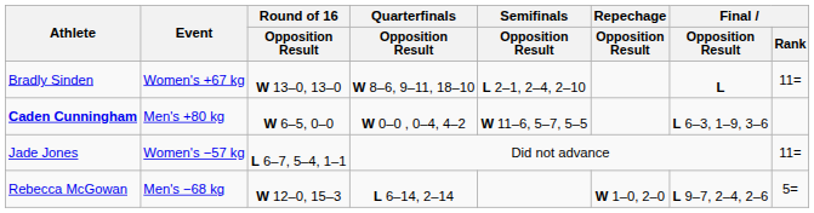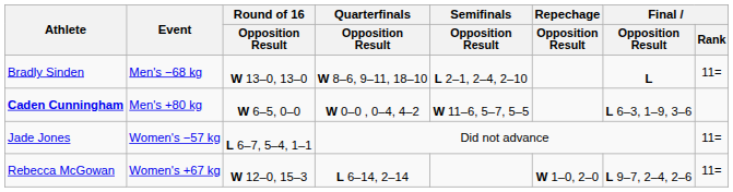 <table class=wikitable style=font-size:90%;text-align:center>
 <tr>
 <th rowspan=2>Athlete</th>
 <th rowspan=2>Event</th>
 <th>Round of 16</th>
 <th>Quarterfinals</th>
 <th>Semifinals</th>
 <th>Repechage</th>
 <th colspan=2>Final / </th>
 </tr>
 <tr style=font-size:95%>
 <th>Opposition<br>Result</th>
 <th>Opposition<br>Result</th>
 <th>Opposition<br>Result</th>
 <th>Opposition<br>Result</th>
 <th>Opposition<br>Result</th>
 <th>Rank</th>
 </tr>
 <tr>
 <td align=left><a href='#'>Bradly Sinden</a></td>
-<td align=left><a href='#'>Women's +67 kg</a></td>
+<td align=left><a href='#'>Men's −68 kg</a></td>
 <td><br><strong>W</strong> 13–0, 13–0</td>
 <td> <br><strong>W</strong> 8–6, 9–11, 18–10</td>
 <td> <br><strong>L</strong> 2–1, 2–4, 2–10</td>
 <td></td>
 <td> <br><strong>L</strong> </td>
 <td>11=</td>
 </tr>
 <tr>
 <td align=left><strong><a href='#'>Caden Cunningham</a></strong></td>
 <td align=left><a href='#'>Men's +80 kg</a></td>
 <td><br><strong>W</strong> 6–5, 0–0 </td>
 <td><br><strong>W</strong> 0–0 , 0–4, 4–2</td>
 <td><br><strong>W</strong> 11–6, 5–7, 5–5 </td>
 <td></td>
 <td><br><strong>L</strong> 6–3, 1–9, 3–6</td>
 <td></td>
 </tr>
 <tr>
 <td align=left><a href='#'>Jade Jones</a></td>
 <td align=left><a href='#'>Women's −57 kg</a></td>
 <td> <br><strong>L</strong> 6–7, 5–4, 1–1 </td>
 <td colspan="4">Did not advance</td>
 <td>11=</td>
 </tr>
 <tr>
 <td align=left><a href='#'>Rebecca McGowan</a></td>
-<td align=left><a href='#'>Men's −68 kg</a></td>
+<td align=left><a href='#'>Women's +67 kg</a></td>
 <td><br><strong>W</strong> 12–0, 15–3</td>
 <td><br><strong>L</strong> 6–14, 2–14</td>
 <td></td>
 <td><br><strong>W</strong> 1–0, 2–0</td>
 <td><br><strong>L</strong> 9–7, 2–4, 2–6</td>
-<td>5=</td>
+<td>11=</td>
 </tr>
 </table>
